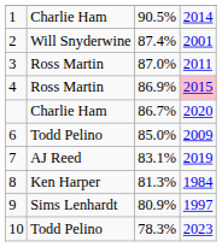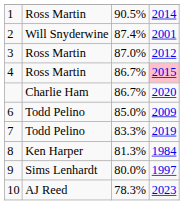 <table class="wikitable">
 <tr>
 </tr>
 <tr>
 <td>1</td>
-<td>Charlie Ham</td>
+<td>Ross Martin</td>
 <td><abbr>90.5%</abbr></td>
 <td><a href='#'>2014</a></td>
 </tr>
 <tr>
 <td>2</td>
 <td>Will Snyderwine</td>
 <td><abbr>87.4%</abbr></td>
 <td><a href='#'>2001</a></td>
 </tr>
 <tr>
 <td>3</td>
 <td>Ross Martin</td>
 <td><abbr>87.0%</abbr></td>
-<td><a href='#'>2011</a></td>
+<td><a href='#'>2012</a></td>
 </tr>
 <tr>
 <td>4</td>
 <td>Ross Martin</td>
-<td><abbr>86.9%</abbr></td>
+<td><abbr>86.7%</abbr></td>
 <td style="background: pink;"><a href='#'>2015</a></td>
 </tr>
 <tr>
 <td></td>
 <td>Charlie Ham</td>
 <td><abbr>86.7%</abbr></td>
 <td><a href='#'>2020</a></td>
 </tr>
 <tr>
 <td>6</td>
 <td>Todd Pelino</td>
 <td><abbr>85.0%</abbr></td>
 <td><a href='#'>2009</a></td>
 </tr>
 <tr>
 <td>7</td>
-<td>AJ Reed</td>
-<td><abbr>83.1%</abbr></td>
+<td>Todd Pelino</td>
+<td><abbr>83.3%</abbr></td>
 <td><a href='#'>2019</a></td>
 </tr>
 <tr>
 <td>8</td>
 <td>Ken Harper</td>
 <td><abbr>81.3%</abbr></td>
 <td><a href='#'>1984</a></td>
 </tr>
 <tr>
 <td>9</td>
 <td>Sims Lenhardt</td>
-<td><abbr>80.9%</abbr></td>
+<td><abbr>80.0%</abbr></td>
 <td><a href='#'>1997</a></td>
 </tr>
 <tr>
 <td>10</td>
-<td>Todd Pelino</td>
+<td>AJ Reed</td>
 <td><abbr>78.3%</abbr></td>
 <td><a href='#'>2023</a></td>
 </tr>
 </table>
